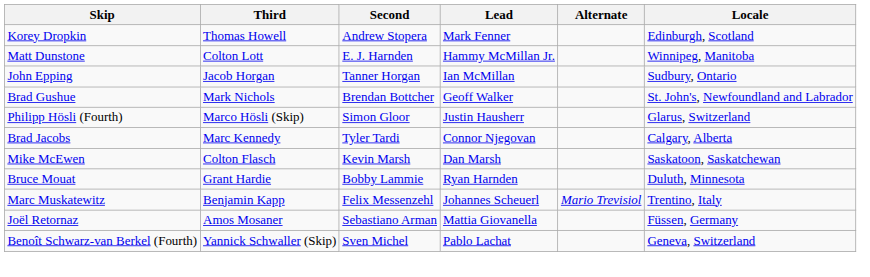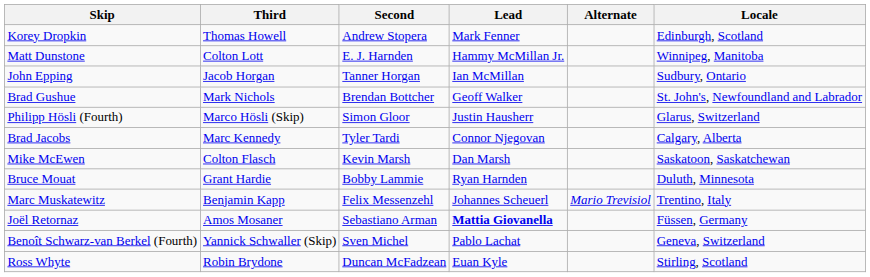 <table class=wikitable>
 <tr>
 <th scope="col">Skip</th>
 <th scope="col">Third</th>
 <th scope="col">Second</th>
 <th scope="col">Lead</th>
 <th scope="col">Alternate</th>
 <th scope="col">Locale</th>
 </tr>
 <tr>
 <td><a href='#'>Korey Dropkin</a></td>
 <td><a href='#'>Thomas Howell</a></td>
 <td><a href='#'>Andrew Stopera</a></td>
 <td><a href='#'>Mark Fenner</a></td>
 <td></td>
 <td> <a href='#'>Edinburgh</a>, <a href='#'>Scotland</a></td>
 </tr>
 <tr>
 <td><a href='#'>Matt Dunstone</a></td>
 <td><a href='#'>Colton Lott</a></td>
 <td><a href='#'>E. J. Harnden</a></td>
 <td><a href='#'>Hammy McMillan Jr.</a></td>
 <td></td>
 <td> <a href='#'>Winnipeg</a>, <a href='#'>Manitoba</a></td>
 </tr>
 <tr>
 <td><a href='#'>John Epping</a></td>
 <td><a href='#'>Jacob Horgan</a></td>
 <td><a href='#'>Tanner Horgan</a></td>
 <td><a href='#'>Ian McMillan</a></td>
 <td></td>
 <td> <a href='#'>Sudbury</a>, <a href='#'>Ontario</a></td>
 </tr>
 <tr>
 <td><a href='#'>Brad Gushue</a></td>
 <td><a href='#'>Mark Nichols</a></td>
 <td><a href='#'>Brendan Bottcher</a></td>
 <td><a href='#'>Geoff Walker</a></td>
 <td></td>
 <td> <a href='#'>St. John's</a>, <a href='#'>Newfoundland and Labrador</a></td>
 </tr>
 <tr>
 <td><a href='#'>Philipp Hösli</a> (Fourth)</td>
 <td><a href='#'>Marco Hösli</a> (Skip)</td>
 <td><a href='#'>Simon Gloor</a></td>
 <td><a href='#'>Justin Hausherr</a></td>
 <td></td>
 <td> <a href='#'>Glarus</a>, <a href='#'>Switzerland</a></td>
 </tr>
 <tr>
 <td><a href='#'>Brad Jacobs</a></td>
 <td><a href='#'>Marc Kennedy</a></td>
 <td><a href='#'>Tyler Tardi</a></td>
 <td><a href='#'>Connor Njegovan</a></td>
 <td></td>
 <td> <a href='#'>Calgary</a>, <a href='#'>Alberta</a></td>
 </tr>
 <tr>
 <td><a href='#'>Mike McEwen</a></td>
 <td><a href='#'>Colton Flasch</a></td>
 <td><a href='#'>Kevin Marsh</a></td>
 <td><a href='#'>Dan Marsh</a></td>
 <td></td>
 <td> <a href='#'>Saskatoon</a>, <a href='#'>Saskatchewan</a></td>
 </tr>
 <tr>
 <td><a href='#'>Bruce Mouat</a></td>
 <td><a href='#'>Grant Hardie</a></td>
 <td><a href='#'>Bobby Lammie</a></td>
 <td><a href='#'>Ryan Harnden</a></td>
 <td></td>
 <td> <a href='#'>Duluth</a>, <a href='#'>Minnesota</a></td>
 </tr>
 <tr>
 <td><a href='#'>Marc Muskatewitz</a></td>
 <td><a href='#'>Benjamin Kapp</a></td>
 <td><a href='#'>Felix Messenzehl</a></td>
 <td><a href='#'>Johannes Scheuerl</a></td>
 <td><em><a href='#'>Mario Trevisiol</a></em></td>
 <td> <a href='#'>Trentino</a>, <a href='#'>Italy</a></td>
 </tr>
 <tr>
 <td><a href='#'>Joël Retornaz</a></td>
 <td><a href='#'>Amos Mosaner</a></td>
 <td><a href='#'>Sebastiano Arman</a></td>
-<td><a href='#'>Mattia Giovanella</a></td>
+<td><strong><a href='#'>Mattia Giovanella</a></strong></td>
 <td></td>
 <td> <a href='#'>Füssen</a>, <a href='#'>Germany</a></td>
 </tr>
 <tr>
 <td><a href='#'>Benoît Schwarz-van Berkel</a> (Fourth)</td>
 <td><a href='#'>Yannick Schwaller</a> (Skip)</td>
 <td><a href='#'>Sven Michel</a></td>
 <td><a href='#'>Pablo Lachat</a></td>
 <td></td>
 <td> <a href='#'>Geneva</a>, <a href='#'>Switzerland</a></td>
 </tr>
+<tr>
+<td><a href='#'>Ross Whyte</a></td>
+<td><a href='#'>Robin Brydone</a></td>
+<td><a href='#'>Duncan McFadzean</a></td>
+<td><a href='#'>Euan Kyle</a></td>
+<td></td>
+<td> <a href='#'>Stirling</a>, <a href='#'>Scotland</a></td>
+</tr>
 </table>
